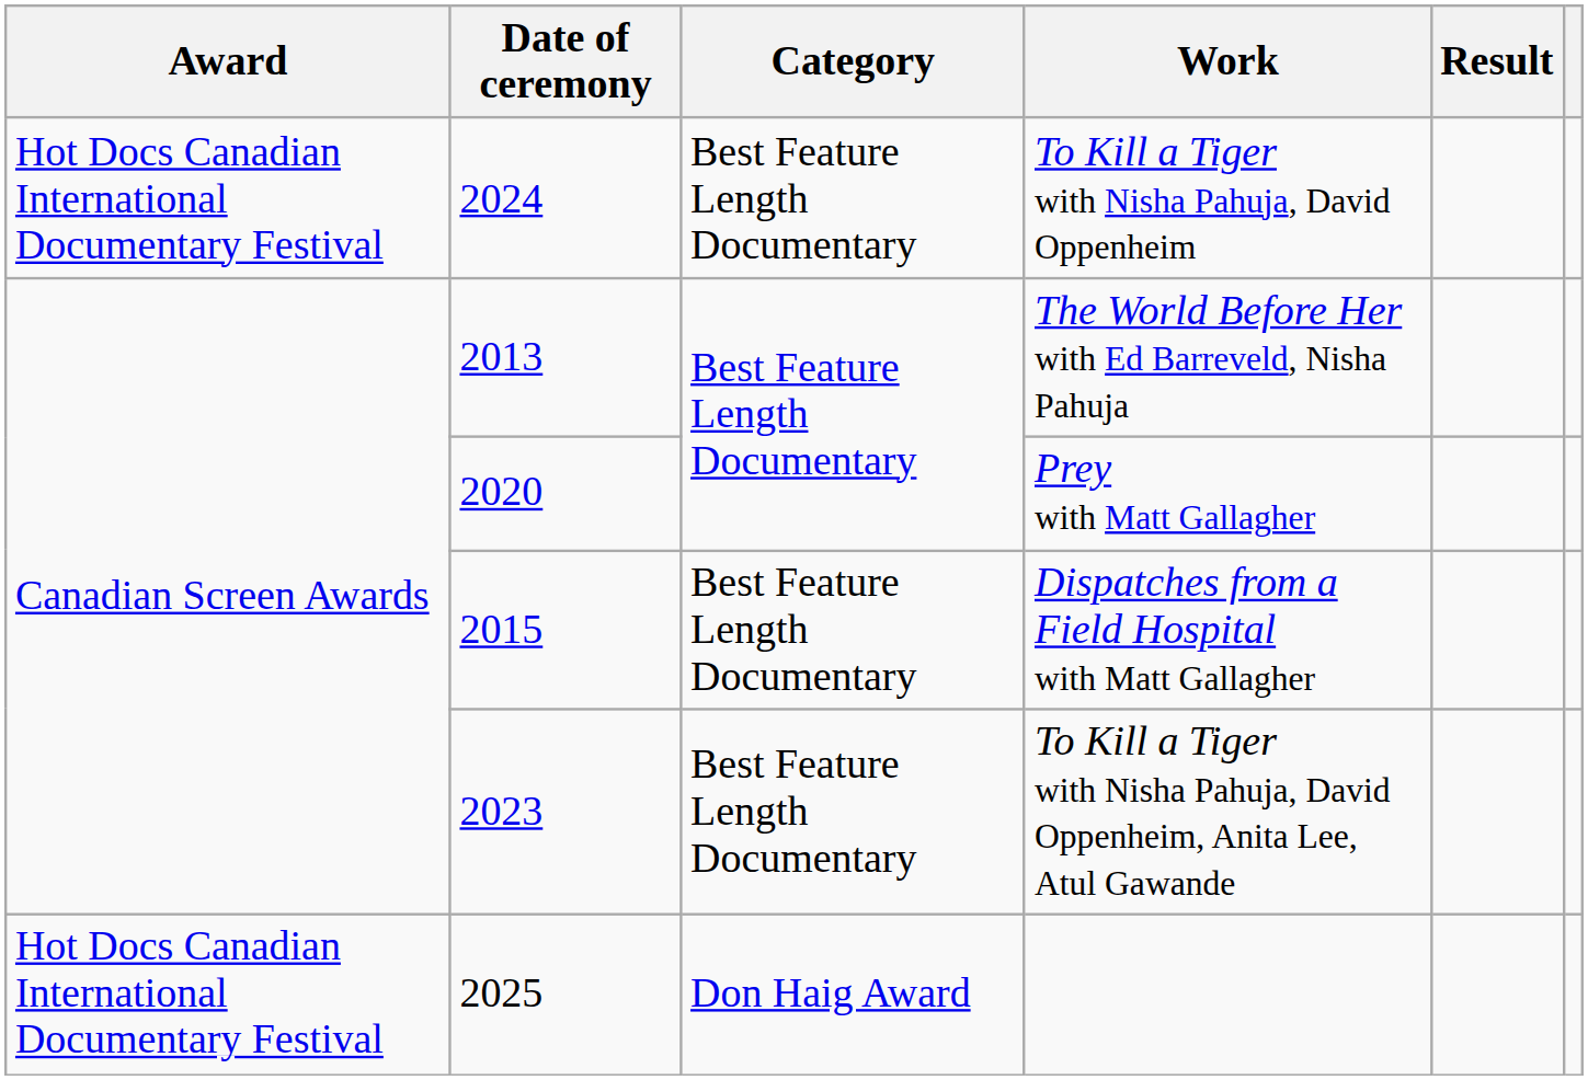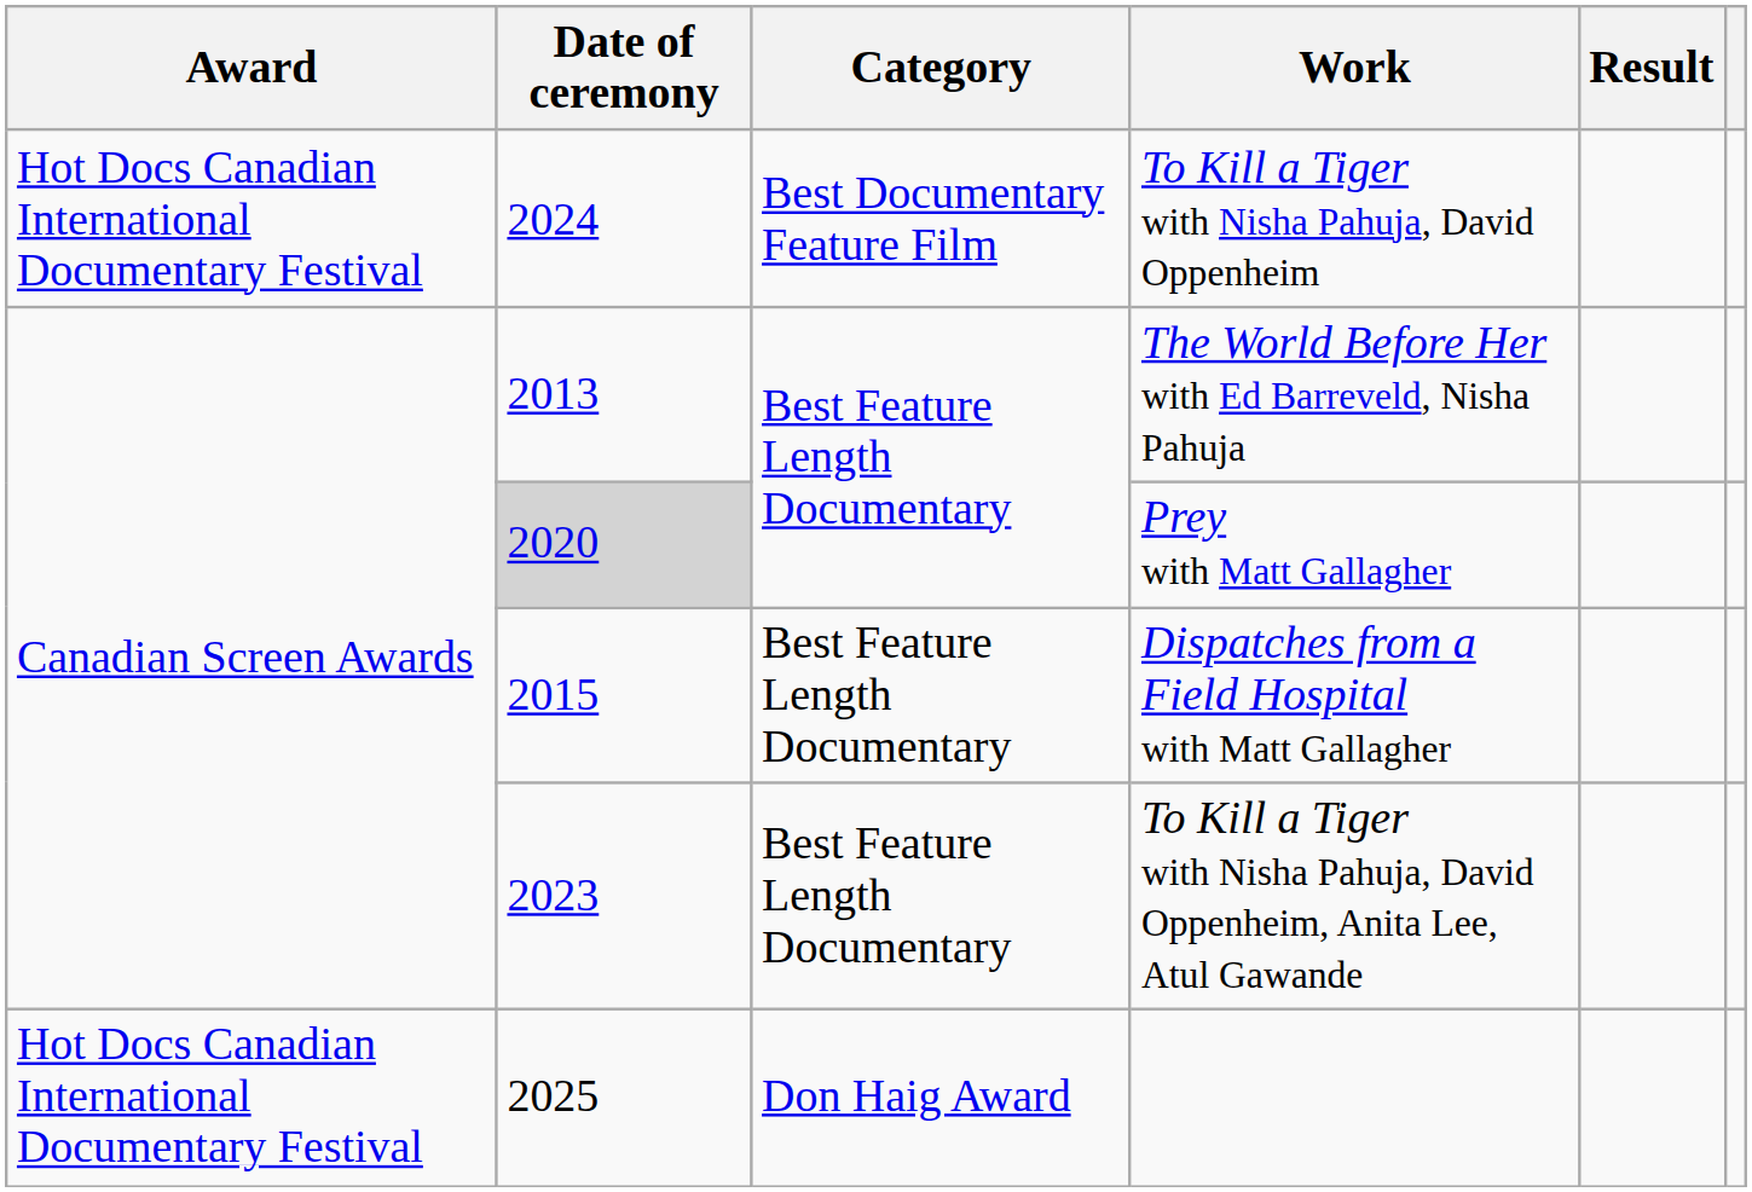 <table class="wikitable sortable plainrowheaders">
 <tr>
 <th scope="col">Award</th>
 <th scope="col">Date of ceremony</th>
 <th scope="col">Category</th>
 <th scope="col">Work</th>
 <th scope="col">Result</th>
 <th scope="col" class="unsortable"></th>
 </tr>
 <tr>
 <td><a href='#'>Hot Docs Canadian International Documentary Festival</a></td>
 <td><a href='#'>2024</a></td>
-<td>Best Feature Length Documentary</td>
+<td><a href='#'>Best Documentary Feature Film</a></td>
 <td><em><a href='#'>To Kill a Tiger</a></em><br><small>with <a href='#'>Nisha Pahuja</a>, David Oppenheim</small></td>
 <td></td>
 <td></td>
 </tr>
 <tr>
 <td rowspan=4><a href='#'>Canadian Screen Awards</a></td>
 <td><a href='#'>2013</a></td>
 <td rowspan=2><a href='#'>Best Feature Length Documentary</a></td>
 <td><em><a href='#'>The World Before Her</a></em><br><small>with <a href='#'>Ed Barreveld</a>, Nisha Pahuja</small></td>
 <td></td>
 <td></td>
 </tr>
 <tr>
-<td><a href='#'>2020</a></td>
+<td style="background: lightgrey;"><a href='#'>2020</a></td>
 <td><em><a href='#'>Prey</a></em><br><small>with <a href='#'>Matt Gallagher</a></small></td>
 <td></td>
 <td></td>
 </tr>
 <tr>
 <td><a href='#'>2015</a></td>
 <td>Best Feature Length Documentary</td>
 <td><em><a href='#'>Dispatches from a Field Hospital</a></em><br><small>with Matt Gallagher</small></td>
 <td></td>
 <td></td>
 </tr>
 <tr>
 <td><a href='#'>2023</a></td>
 <td>Best Feature Length Documentary</td>
 <td><em>To Kill a Tiger</em><br><small>with Nisha Pahuja, David Oppenheim, Anita Lee, Atul Gawande</small></td>
 <td></td>
 <td></td>
 </tr>
 <tr>
 <td><a href='#'>Hot Docs Canadian International Documentary Festival</a></td>
 <td>2025</td>
 <td><a href='#'>Don Haig Award</a></td>
 <td></td>
 <td></td>
 <td></td>
 </tr>
 </table>
